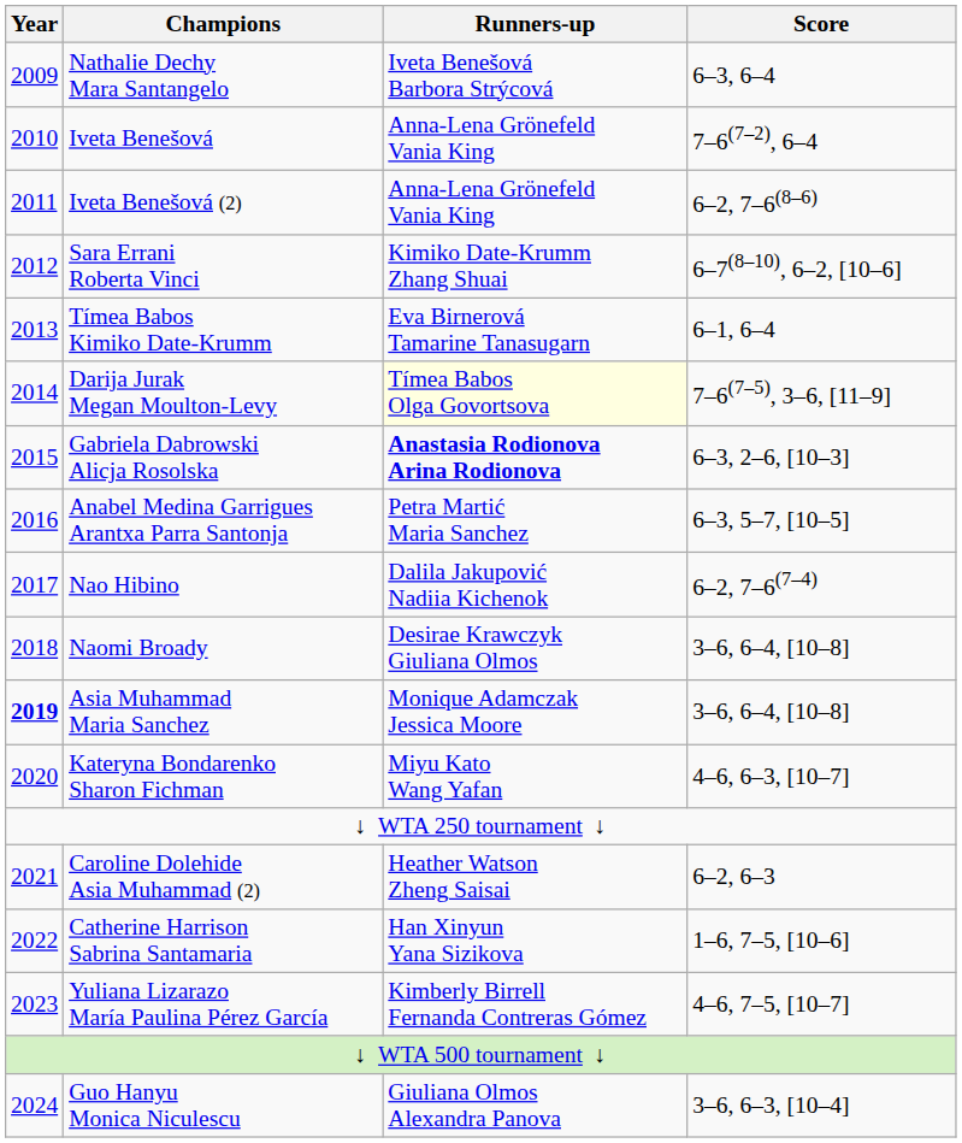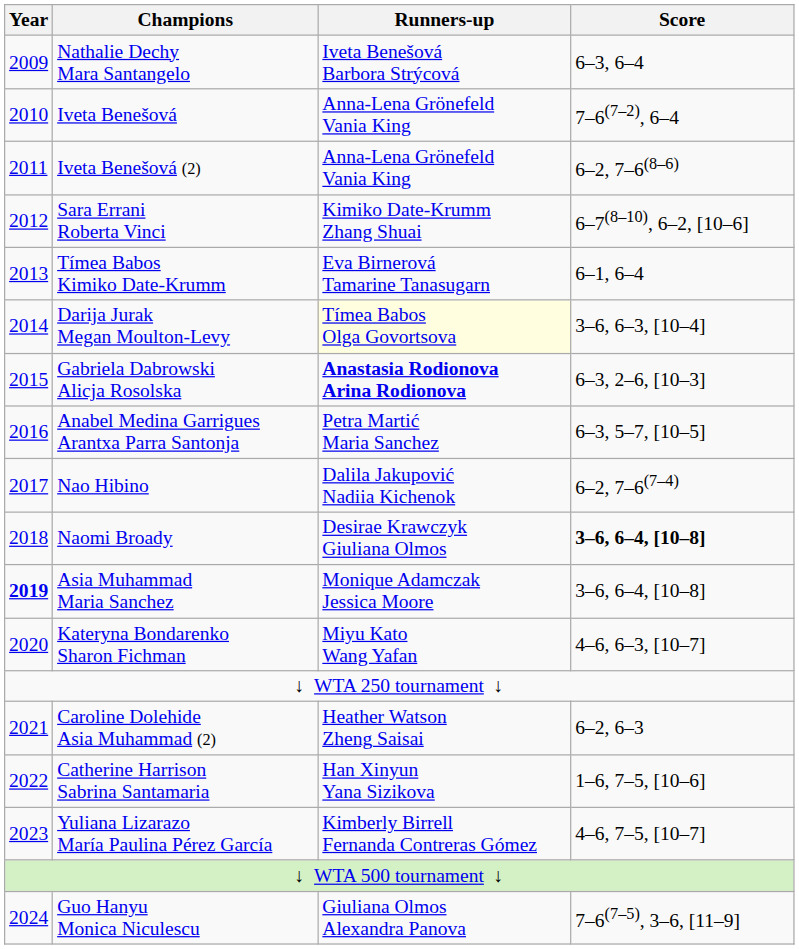 <table class=wikitable>
 <tr>
 <th>Year</th>
 <th width=210>Champions</th>
 <th width=200>Runners-up</th>
 <th width=175>Score</th>
 </tr>
 <tr>
 <td><a href='#'>2009</a></td>
 <td> <a href='#'>Nathalie Dechy</a><br> <a href='#'>Mara Santangelo</a></td>
 <td> <a href='#'>Iveta Benešová</a><br> <a href='#'>Barbora Strýcová</a></td>
 <td>6–3, 6–4</td>
 </tr>
 <tr>
 <td><a href='#'>2010</a></td>
 <td> <a href='#'>Iveta Benešová</a><br></td>
 <td> <a href='#'>Anna-Lena Grönefeld</a><br> <a href='#'>Vania King</a></td>
 <td>7–6<sup>(7–2)</sup>, 6–4</td>
 </tr>
 <tr>
 <td><a href='#'>2011</a></td>
 <td> <a href='#'>Iveta Benešová</a> <small>(2)</small> <br></td>
 <td> <a href='#'>Anna-Lena Grönefeld</a><br> <a href='#'>Vania King</a></td>
 <td>6–2, 7–6<sup>(8–6)</sup></td>
 </tr>
 <tr>
 <td><a href='#'>2012</a></td>
 <td> <a href='#'>Sara Errani</a><br> <a href='#'>Roberta Vinci</a></td>
 <td> <a href='#'>Kimiko Date-Krumm</a><br> <a href='#'>Zhang Shuai</a></td>
 <td>6–7<sup>(8–10)</sup>, 6–2, [10–6]</td>
 </tr>
 <tr>
 <td><a href='#'>2013</a></td>
 <td> <a href='#'>Tímea Babos</a><br> <a href='#'>Kimiko Date-Krumm</a></td>
 <td> <a href='#'>Eva Birnerová</a><br> <a href='#'>Tamarine Tanasugarn</a></td>
 <td>6–1, 6–4</td>
 </tr>
 <tr>
 <td><a href='#'>2014</a></td>
 <td> <a href='#'>Darija Jurak</a><br> <a href='#'>Megan Moulton-Levy</a></td>
 <td style="background: lightyellow;"> <a href='#'>Tímea Babos</a><br> <a href='#'>Olga Govortsova</a></td>
-<td>7–6<sup>(7–5)</sup>, 3–6, [11–9]</td>
+<td>3–6, 6–3, [10–4]</td>
 </tr>
 <tr>
 <td><a href='#'>2015</a></td>
 <td> <a href='#'>Gabriela Dabrowski</a><br> <a href='#'>Alicja Rosolska</a></td>
 <td><strong> <a href='#'>Anastasia Rodionova</a> <br> <a href='#'>Arina Rodionova</a></strong></td>
 <td>6–3, 2–6, [10–3]</td>
 </tr>
 <tr>
 <td><a href='#'>2016</a></td>
 <td> <a href='#'>Anabel Medina Garrigues</a><br> <a href='#'>Arantxa Parra Santonja</a></td>
 <td> <a href='#'>Petra Martić</a> <br> <a href='#'>Maria Sanchez</a></td>
 <td>6–3, 5–7, [10–5]</td>
 </tr>
 <tr>
 <td><a href='#'>2017</a></td>
 <td> <a href='#'>Nao Hibino</a><br></td>
 <td> <a href='#'>Dalila Jakupović</a> <br> <a href='#'>Nadiia Kichenok</a></td>
 <td>6–2, 7–6<sup>(7–4)</sup></td>
 </tr>
 <tr>
 <td><a href='#'>2018</a></td>
 <td> <a href='#'>Naomi Broady</a><br></td>
 <td> <a href='#'>Desirae Krawczyk</a> <br> <a href='#'>Giuliana Olmos</a></td>
-<td>3–6, 6–4, [10–8]</td>
+<td><strong>3–6, 6–4, [10–8]</strong></td>
 </tr>
 <tr>
 <td><strong><a href='#'>2019</a></strong></td>
 <td> <a href='#'>Asia Muhammad</a><br> <a href='#'>Maria Sanchez</a></td>
 <td> <a href='#'>Monique Adamczak</a> <br> <a href='#'>Jessica Moore</a></td>
 <td>3–6, 6–4, [10–8]</td>
 </tr>
 <tr>
 <td><a href='#'>2020</a></td>
 <td> <a href='#'>Kateryna Bondarenko</a><br> <a href='#'>Sharon Fichman</a></td>
 <td> <a href='#'>Miyu Kato</a> <br> <a href='#'>Wang Yafan</a></td>
 <td>4–6, 6–3, [10–7]</td>
 </tr>
 <tr>
 <td colspan="4" align="center">↓  <a href='#'>WTA 250 tournament</a>  ↓</td>
 </tr>
 <tr>
 <td><a href='#'>2021</a></td>
 <td> <a href='#'>Caroline Dolehide</a><br> <a href='#'>Asia Muhammad</a> <small>(2)</small></td>
 <td> <a href='#'>Heather Watson</a> <br> <a href='#'>Zheng Saisai</a></td>
 <td>6–2, 6–3</td>
 </tr>
 <tr>
 <td><a href='#'>2022</a></td>
 <td> <a href='#'>Catherine Harrison</a><br> <a href='#'>Sabrina Santamaria</a></td>
 <td> <a href='#'>Han Xinyun</a> <br> <a href='#'>Yana Sizikova</a></td>
 <td>1–6, 7–5, [10–6]</td>
 </tr>
 <tr>
 <td><a href='#'>2023</a></td>
 <td> <a href='#'>Yuliana Lizarazo</a><br> <a href='#'>María Paulina Pérez García</a></td>
 <td> <a href='#'>Kimberly Birrell</a> <br>  <a href='#'>Fernanda Contreras Gómez</a></td>
 <td>4–6, 7–5, [10–7]</td>
 </tr>
 <tr>
 <td colspan="4" align="center" bgcolor=#d4f1c5>↓  <a href='#'>WTA 500 tournament</a>  ↓</td>
 </tr>
 <tr>
 <td><a href='#'>2024</a></td>
 <td> <a href='#'>Guo Hanyu</a><br> <a href='#'>Monica Niculescu</a></td>
 <td> <a href='#'>Giuliana Olmos</a> <br>  <a href='#'>Alexandra Panova</a></td>
-<td>3–6, 6–3, [10–4]</td>
+<td>7–6<sup>(7–5)</sup>, 3–6, [11–9]</td>
 </tr>
 </table>
